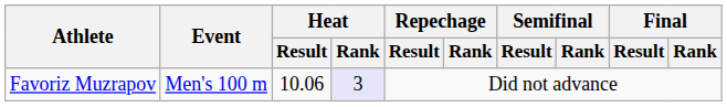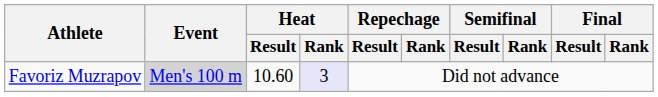 <table class="wikitable" style="font-size:90%">
 <tr>
 <th rowspan=2>Athlete</th>
 <th rowspan=2>Event</th>
 <th colspan=2>Heat</th>
 <th colspan=2>Repechage</th>
 <th colspan=2>Semifinal</th>
 <th colspan=2>Final</th>
 </tr>
 <tr style="font-size:95%">
 <th>Result</th>
 <th>Rank</th>
 <th>Result</th>
 <th>Rank</th>
 <th>Result</th>
 <th>Rank</th>
 <th>Result</th>
 <th>Rank</th>
 </tr>
 <tr align=center>
 <td align=left><a href='#'>Favoriz Muzrapov</a></td>
-<td align=left><a href='#'>Men's 100 m</a></td>
-<td>10.06</td>
+<td align=left style="background: lightgrey;"><a href='#'>Men's 100 m</a></td>
+<td>10.60</td>
 <td style="background: lavender;">3</td>
 <td colspan="6">Did not advance</td>
 </tr>
 </table>
